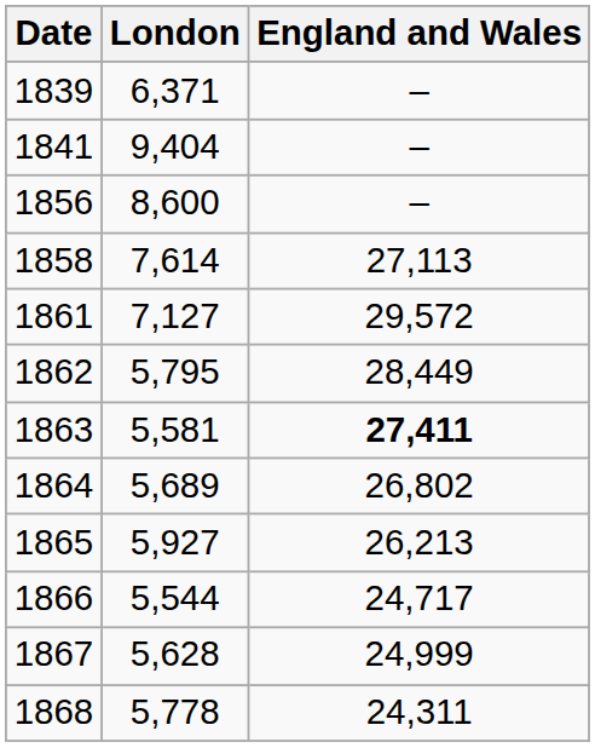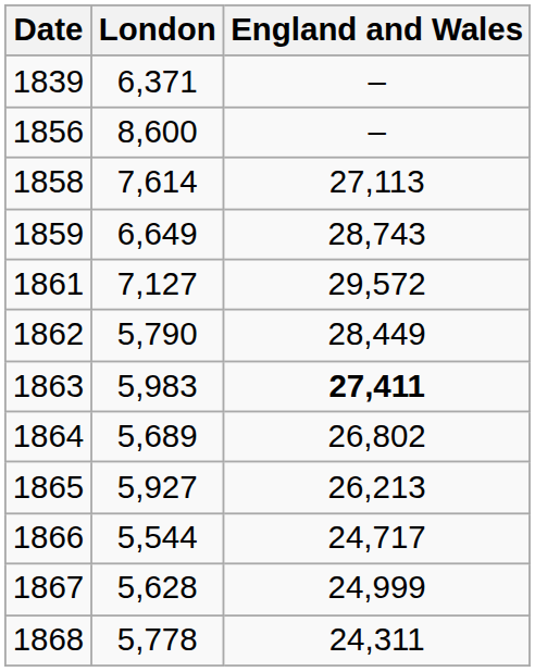 <table class="wikitable">
 <tr>
 <th>Date</th>
 <th>London</th>
 <th>England and Wales</th>
 </tr>
 <tr style="text-align:center;">
 <td>1839</td>
 <td>6,371</td>
-<td>–</td>
-</tr>
-<tr style="text-align:center;">
-<td>1841</td>
-<td>9,404</td>
 <td>–</td>
 </tr>
 <tr style="text-align:center;">
 <td>1856</td>
 <td>8,600</td>
 <td>–</td>
 </tr>
 <tr style="text-align:center;">
 <td>1858</td>
 <td>7,614</td>
 <td>27,113</td>
 </tr>
 <tr style="text-align:center;">
+<td>1859</td>
+<td>6,649</td>
+<td>28,743</td>
+</tr>
+<tr style="text-align:center;">
 <td>1861</td>
 <td>7,127</td>
 <td>29,572</td>
 </tr>
 <tr style="text-align:center;">
 <td>1862</td>
-<td>5,795</td>
+<td>5,790</td>
 <td>28,449</td>
 </tr>
 <tr style="text-align:center;">
 <td>1863</td>
-<td>5,581</td>
+<td>5,983</td>
 <td><strong>27,411</strong></td>
 </tr>
 <tr style="text-align:center;">
 <td>1864</td>
 <td>5,689</td>
 <td>26,802</td>
 </tr>
 <tr style="text-align:center;">
 <td>1865</td>
 <td>5,927</td>
 <td>26,213</td>
 </tr>
 <tr style="text-align:center;">
 <td>1866</td>
 <td>5,544</td>
 <td>24,717</td>
 </tr>
 <tr style="text-align:center;">
 <td>1867</td>
 <td>5,628</td>
 <td>24,999</td>
 </tr>
 <tr style="text-align:center;">
 <td>1868</td>
 <td>5,778</td>
 <td>24,311</td>
 </tr>
 </table>
